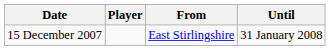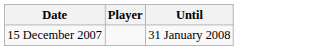 <table class="wikitable sortable" style="font-size:95%">
 <tr>
 <th>Date</th>
 <th>Player</th>
-<th>From</th>
 <th>Until</th>
 </tr>
 <tr>
 <td>15 December 2007</td>
 <td> </td>
-<td><a href='#'>East Stirlingshire</a></td>
 <td>31 January 2008</td>
 </tr>
 </table>
